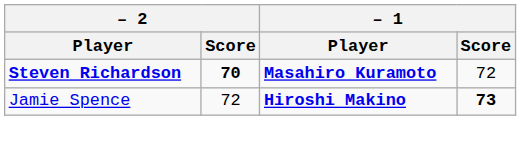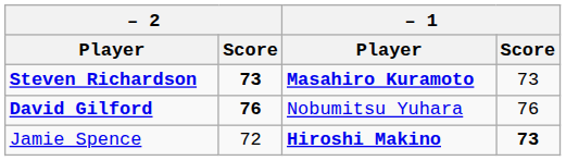 <table class=wikitable>
 <tr>
 <th colspan=2> – 2</th>
 <th colspan=2> – 1</th>
 </tr>
 <tr>
 <th width=145>Player</th>
 <th>Score</th>
 <th width=145>Player</th>
 <th>Score</th>
 </tr>
 <tr>
 <td><strong><a href='#'>Steven Richardson</a></strong></td>
-<td align=center><strong>70</strong></td>
+<td align=center><strong>73</strong></td>
 <td><strong><a href='#'>Masahiro Kuramoto</a></strong></td>
-<td align=center>72</td>
+<td align=center>73</td>
+</tr>
+<tr>
+<td><strong><a href='#'>David Gilford</a></strong></td>
+<td align=center><strong>76</strong></td>
+<td><a href='#'>Nobumitsu Yuhara</a></td>
+<td align=center>76</td>
 </tr>
 <tr>
 <td><a href='#'>Jamie Spence</a></td>
 <td align=center>72</td>
 <td><strong><a href='#'>Hiroshi Makino</a></strong></td>
 <td align=center><strong>73</strong></td>
 </tr>
 </table>
